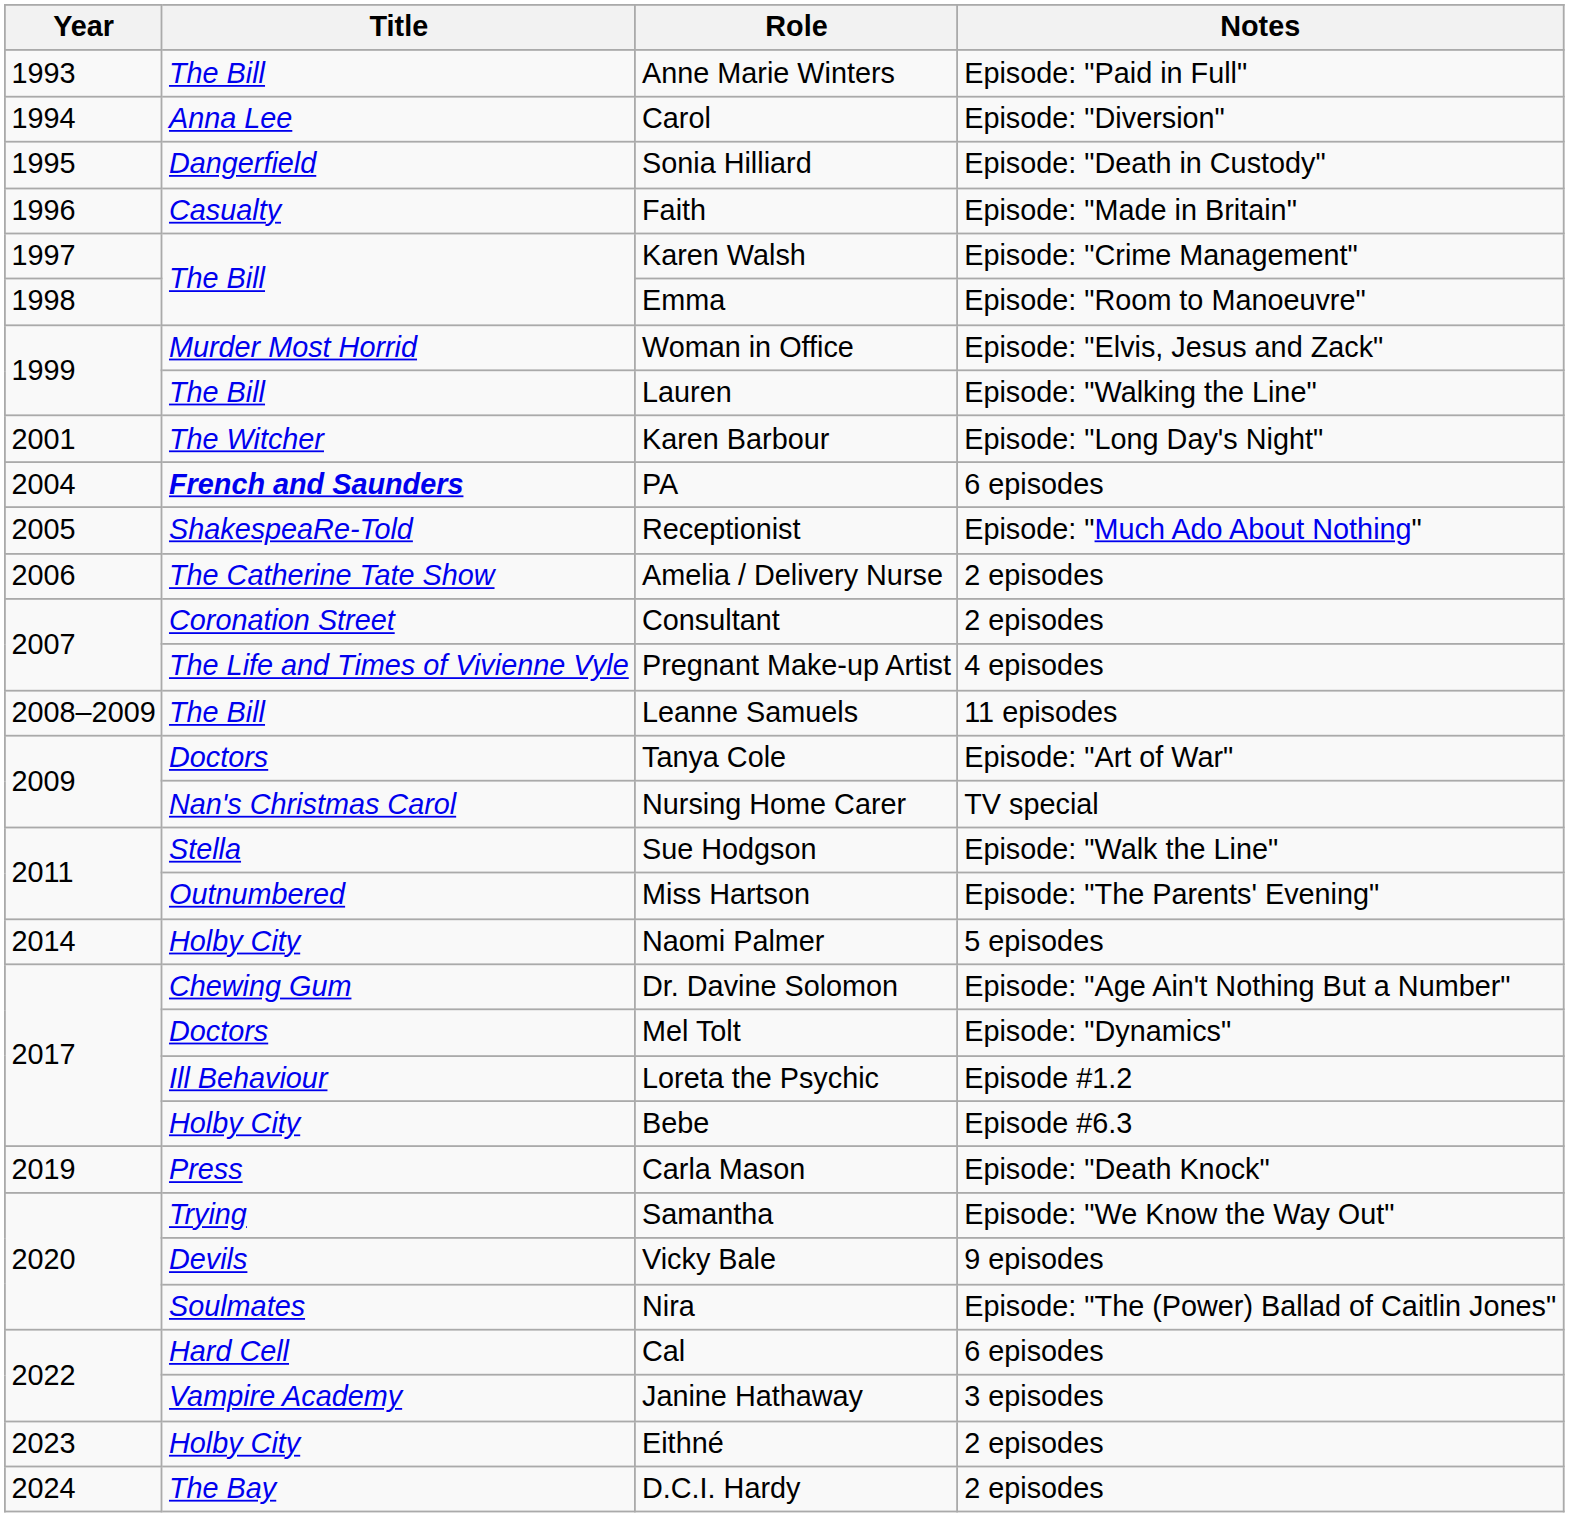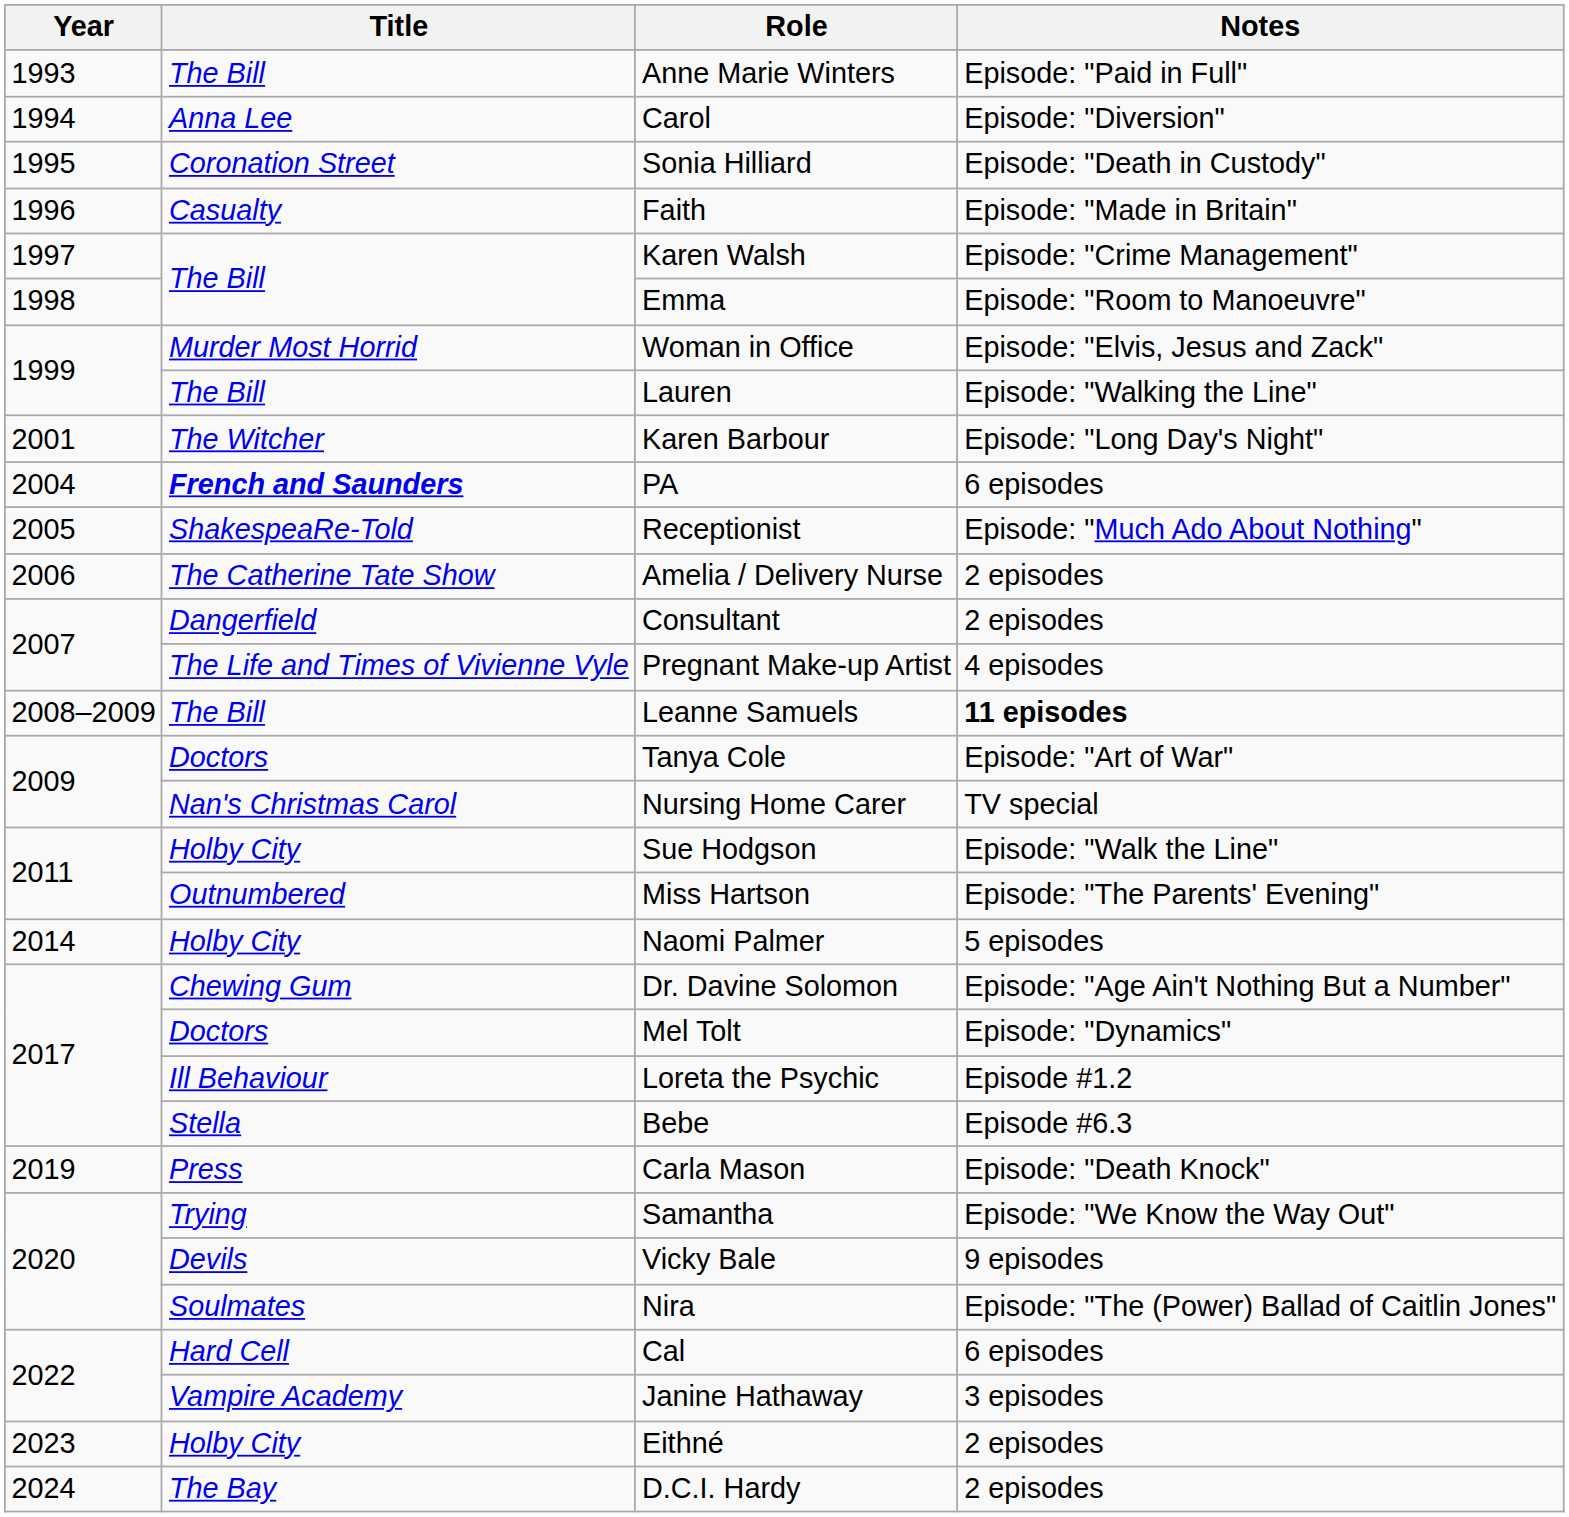 <table class="wikitable sortable">
 <tr>
 <th>Year</th>
 <th>Title</th>
 <th>Role</th>
 <th class="unsortable">Notes</th>
 </tr>
 <tr>
 <td>1993</td>
 <td><em><a href='#'>The Bill</a></em></td>
 <td>Anne Marie Winters</td>
 <td>Episode: "Paid in Full"</td>
 </tr>
 <tr>
 <td>1994</td>
 <td><a href='#'><em>Anna Lee</em></a></td>
 <td>Carol</td>
 <td>Episode: "Diversion"</td>
 </tr>
 <tr>
 <td>1995</td>
-<td><em><a href='#'>Dangerfield</a></em></td>
+<td><em><a href='#'>Coronation Street</a></em></td>
 <td>Sonia Hilliard</td>
 <td>Episode: "Death in Custody"</td>
 </tr>
 <tr>
 <td>1996</td>
 <td><a href='#'><em>Casualty</em></a></td>
 <td>Faith</td>
 <td>Episode: "Made in Britain"</td>
 </tr>
 <tr>
 <td>1997</td>
 <td rowspan="2"><em><a href='#'>The Bill</a></em></td>
 <td>Karen Walsh</td>
 <td>Episode: "Crime Management"</td>
 </tr>
 <tr>
 <td>1998</td>
 <td>Emma</td>
 <td>Episode: "Room to Manoeuvre"</td>
 </tr>
 <tr>
 <td rowspan="2">1999</td>
 <td><em><a href='#'>Murder Most Horrid</a></em></td>
 <td>Woman in Office</td>
 <td>Episode: "Elvis, Jesus and Zack"</td>
 </tr>
 <tr>
 <td><em><a href='#'>The Bill</a></em></td>
 <td>Lauren</td>
 <td>Episode: "Walking the Line"</td>
 </tr>
 <tr>
 <td>2001</td>
 <td><em><a href='#'>The Witcher</a></em></td>
 <td>Karen Barbour</td>
 <td>Episode: "Long Day's Night"</td>
 </tr>
 <tr>
 <td>2004</td>
 <td><strong><em><a href='#'>French and Saunders</a></em></strong></td>
 <td>PA</td>
 <td>6 episodes</td>
 </tr>
 <tr>
 <td>2005</td>
 <td><em><a href='#'>ShakespeaRe-Told</a></em></td>
 <td>Receptionist</td>
 <td>Episode: "<a href='#'>Much Ado About Nothing</a>"</td>
 </tr>
 <tr>
 <td>2006</td>
 <td><em><a href='#'>The Catherine Tate Show</a></em></td>
 <td>Amelia / Delivery Nurse</td>
 <td>2 episodes</td>
 </tr>
 <tr>
 <td rowspan="2">2007</td>
-<td><em><a href='#'>Coronation Street</a></em></td>
+<td><em><a href='#'>Dangerfield</a></em></td>
 <td>Consultant</td>
 <td>2 episodes</td>
 </tr>
 <tr>
 <td><em><a href='#'>The Life and Times of Vivienne Vyle</a></em></td>
 <td>Pregnant Make-up Artist</td>
 <td>4 episodes</td>
 </tr>
 <tr>
 <td>2008–2009</td>
 <td><em><a href='#'>The Bill</a></em></td>
 <td>Leanne Samuels</td>
-<td>11 episodes</td>
+<td><strong>11 episodes</strong></td>
 </tr>
 <tr>
 <td rowspan="2">2009</td>
 <td><a href='#'><em>Doctors</em></a></td>
 <td>Tanya Cole</td>
 <td>Episode: "Art of War"</td>
 </tr>
 <tr>
 <td><em><a href='#'>Nan's Christmas Carol</a></em></td>
 <td>Nursing Home Carer</td>
 <td>TV special</td>
 </tr>
 <tr>
 <td rowspan="2">2011</td>
-<td><a href='#'><em>Stella</em></a></td>
+<td><em><a href='#'>Holby City</a></em></td>
 <td>Sue Hodgson</td>
 <td>Episode: "Walk the Line"</td>
 </tr>
 <tr>
 <td><a href='#'><em>Outnumbered</em></a></td>
 <td>Miss Hartson</td>
 <td>Episode: "The Parents' Evening"</td>
 </tr>
 <tr>
 <td>2014</td>
 <td><em><a href='#'>Holby City</a></em></td>
 <td>Naomi Palmer</td>
 <td>5 episodes</td>
 </tr>
 <tr>
 <td rowspan="4">2017</td>
 <td><a href='#'><em>Chewing Gum</em></a></td>
 <td>Dr. Davine Solomon</td>
 <td>Episode: "Age Ain't Nothing But a Number"</td>
 </tr>
 <tr>
 <td><a href='#'><em>Doctors</em></a></td>
 <td>Mel Tolt</td>
 <td>Episode: "Dynamics"</td>
 </tr>
 <tr>
 <td><em><a href='#'>Ill Behaviour</a></em></td>
 <td>Loreta the Psychic</td>
 <td>Episode #1.2</td>
 </tr>
 <tr>
-<td><em><a href='#'>Holby City</a></em></td>
+<td><a href='#'><em>Stella</em></a></td>
 <td>Bebe</td>
 <td>Episode #6.3</td>
 </tr>
 <tr>
 <td>2019</td>
 <td><a href='#'><em>Press</em></a></td>
 <td>Carla Mason</td>
 <td>Episode: "Death Knock"</td>
 </tr>
 <tr>
 <td rowspan="3">2020</td>
 <td><a href='#'><em>Trying</em></a></td>
 <td>Samantha</td>
 <td>Episode: "We Know the Way Out"</td>
 </tr>
 <tr>
 <td><a href='#'><em>Devils</em></a></td>
 <td>Vicky Bale</td>
 <td>9 episodes</td>
 </tr>
 <tr>
 <td><a href='#'><em>Soulmates</em></a></td>
 <td>Nira</td>
 <td>Episode: "The (Power) Ballad of Caitlin Jones"</td>
 </tr>
 <tr>
 <td rowspan="2">2022</td>
 <td><em><a href='#'>Hard Cell</a></em></td>
 <td>Cal</td>
 <td>6 episodes</td>
 </tr>
 <tr>
 <td><a href='#'><em>Vampire Academy</em></a></td>
 <td>Janine Hathaway</td>
 <td>3 episodes</td>
 </tr>
 <tr>
 <td>2023</td>
 <td><em><a href='#'>Holby City</a></em></td>
 <td>Eithné</td>
 <td>2 episodes</td>
 </tr>
 <tr>
 <td>2024</td>
 <td><em><a href='#'>The Bay</a></em></td>
 <td>D.C.I. Hardy</td>
 <td>2 episodes</td>
 </tr>
 </table>
